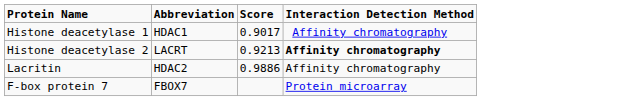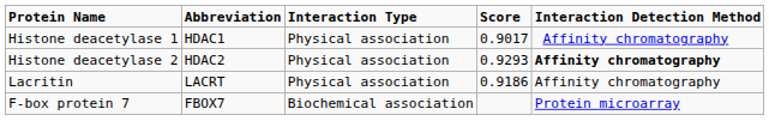 <table class="wikitable">
 <tr>
 <td><strong>Protein Name</strong></td>
 <td><strong>Abbreviation</strong></td>
+<td><strong>Interaction Type</strong></td>
 <td><strong>Score</strong></td>
 <td><strong>Interaction Detection Method</strong></td>
 </tr>
 <tr>
 <td>Histone  deacetylase 1</td>
 <td>HDAC1</td>
+<td>Physical  association</td>
 <td>0.9017</td>
 <td> <a href='#'>Affinity chromatography</a></td>
 </tr>
 <tr>
 <td>Histone  deacetylase 2</td>
-<td>LACRT</td>
-<td>0.9213</td>
+<td>HDAC2</td>
+<td>Physical  association</td>
+<td>0.9293</td>
 <td><strong>Affinity chromatography</strong></td>
 </tr>
 <tr>
 <td>Lacritin</td>
-<td>HDAC2</td>
-<td>0.9886</td>
+<td>LACRT</td>
+<td>Physical  association</td>
+<td>0.9186</td>
 <td>Affinity chromatography</td>
 </tr>
 <tr>
 <td>F-box  protein 7</td>
 <td>FBOX7</td>
+<td>Biochemical  association</td>
 <td></td>
 <td><a href='#'>Protein microarray</a></td>
 </tr>
 </table>
